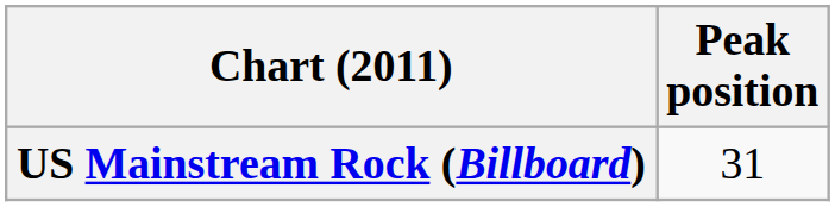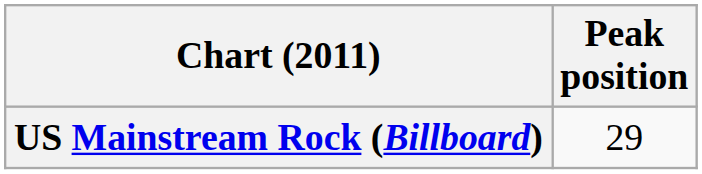 <table class="wikitable sortable plainrowheaders" style="text-align:center">
 <tr>
 <th scope="col">Chart (2011)</th>
 <th scope="col">Peak<br>position</th>
 </tr>
 <tr>
 <th scope="row">US <a href='#'>Mainstream Rock</a> (<a href='#'><em>Billboard</em></a>)</th>
-<td align="center">31</td>
+<td align="center">29</td>
 </tr>
 </table>
